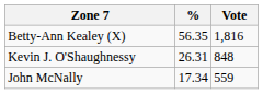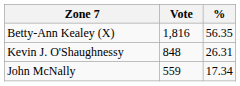 <table class="wikitable">
 <tr>
 <th width="200px">Zone 7</th>
+<th width="50px">Vote</th>
 <th width="30px">%</th>
-<th width="50px">Vote</th>
 </tr>
 <tr>
 <td>Betty-Ann Kealey (X)</td>
+<td>1,816</td>
 <td>56.35</td>
-<td>1,816</td>
 </tr>
 <tr>
 <td>Kevin J. O'Shaughnessy</td>
+<td>848</td>
 <td>26.31</td>
-<td>848</td>
 </tr>
 <tr>
 <td>John McNally</td>
+<td>559</td>
 <td>17.34</td>
-<td>559</td>
 </tr>
 </table>
